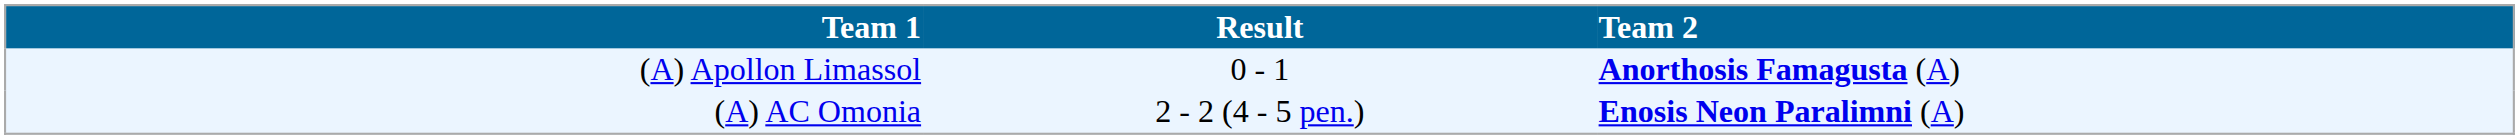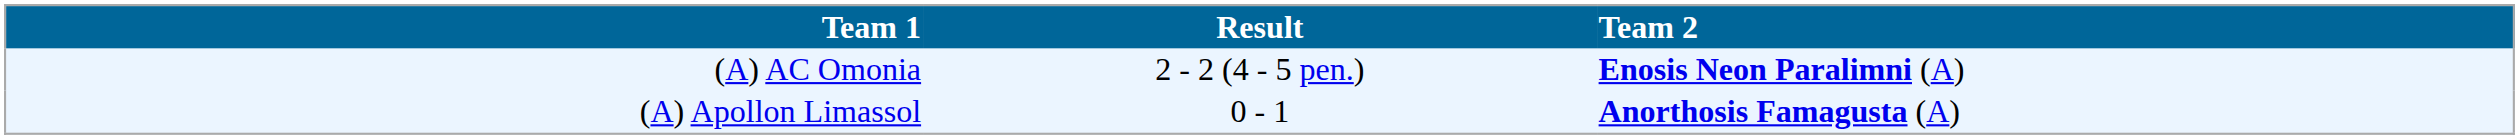 <table cellspacing="0" style="background: #EBF5FF; border: 1px #aaa solid; border-collapse: collapse; font-size: 95%;" width=60%>
 <tr bgcolor=#006699 style="color:white;">
 <th width=30% align="right">Team 1</th>
 <th width=22% align="center">Result</th>
 <th width=30% align="left">Team 2</th>
 </tr>
 <tr>
+<td align=right>(<a href='#'>A</a>) <a href='#'>AC Omonia</a></td>
+<td align=center>2 - 2 (4 - 5 <a href='#'>pen.</a>)</td>
+<td align=left><strong><a href='#'>Enosis Neon Paralimni</a></strong> (<a href='#'>A</a>)</td>
+</tr>
+<tr>
 <td align=right>(<a href='#'>A</a>) <a href='#'>Apollon Limassol</a></td>
 <td align=center>0 - 1</td>
 <td align=left><strong><a href='#'>Anorthosis Famagusta</a></strong> (<a href='#'>A</a>)</td>
 </tr>
 <tr>
-<td align=right>(<a href='#'>A</a>) <a href='#'>AC Omonia</a></td>
-<td align=center>2 - 2 (4 - 5 <a href='#'>pen.</a>)</td>
-<td align=left><strong><a href='#'>Enosis Neon Paralimni</a></strong> (<a href='#'>A</a>)</td>
-</tr>
-<tr>
 </tr>
 </table>
